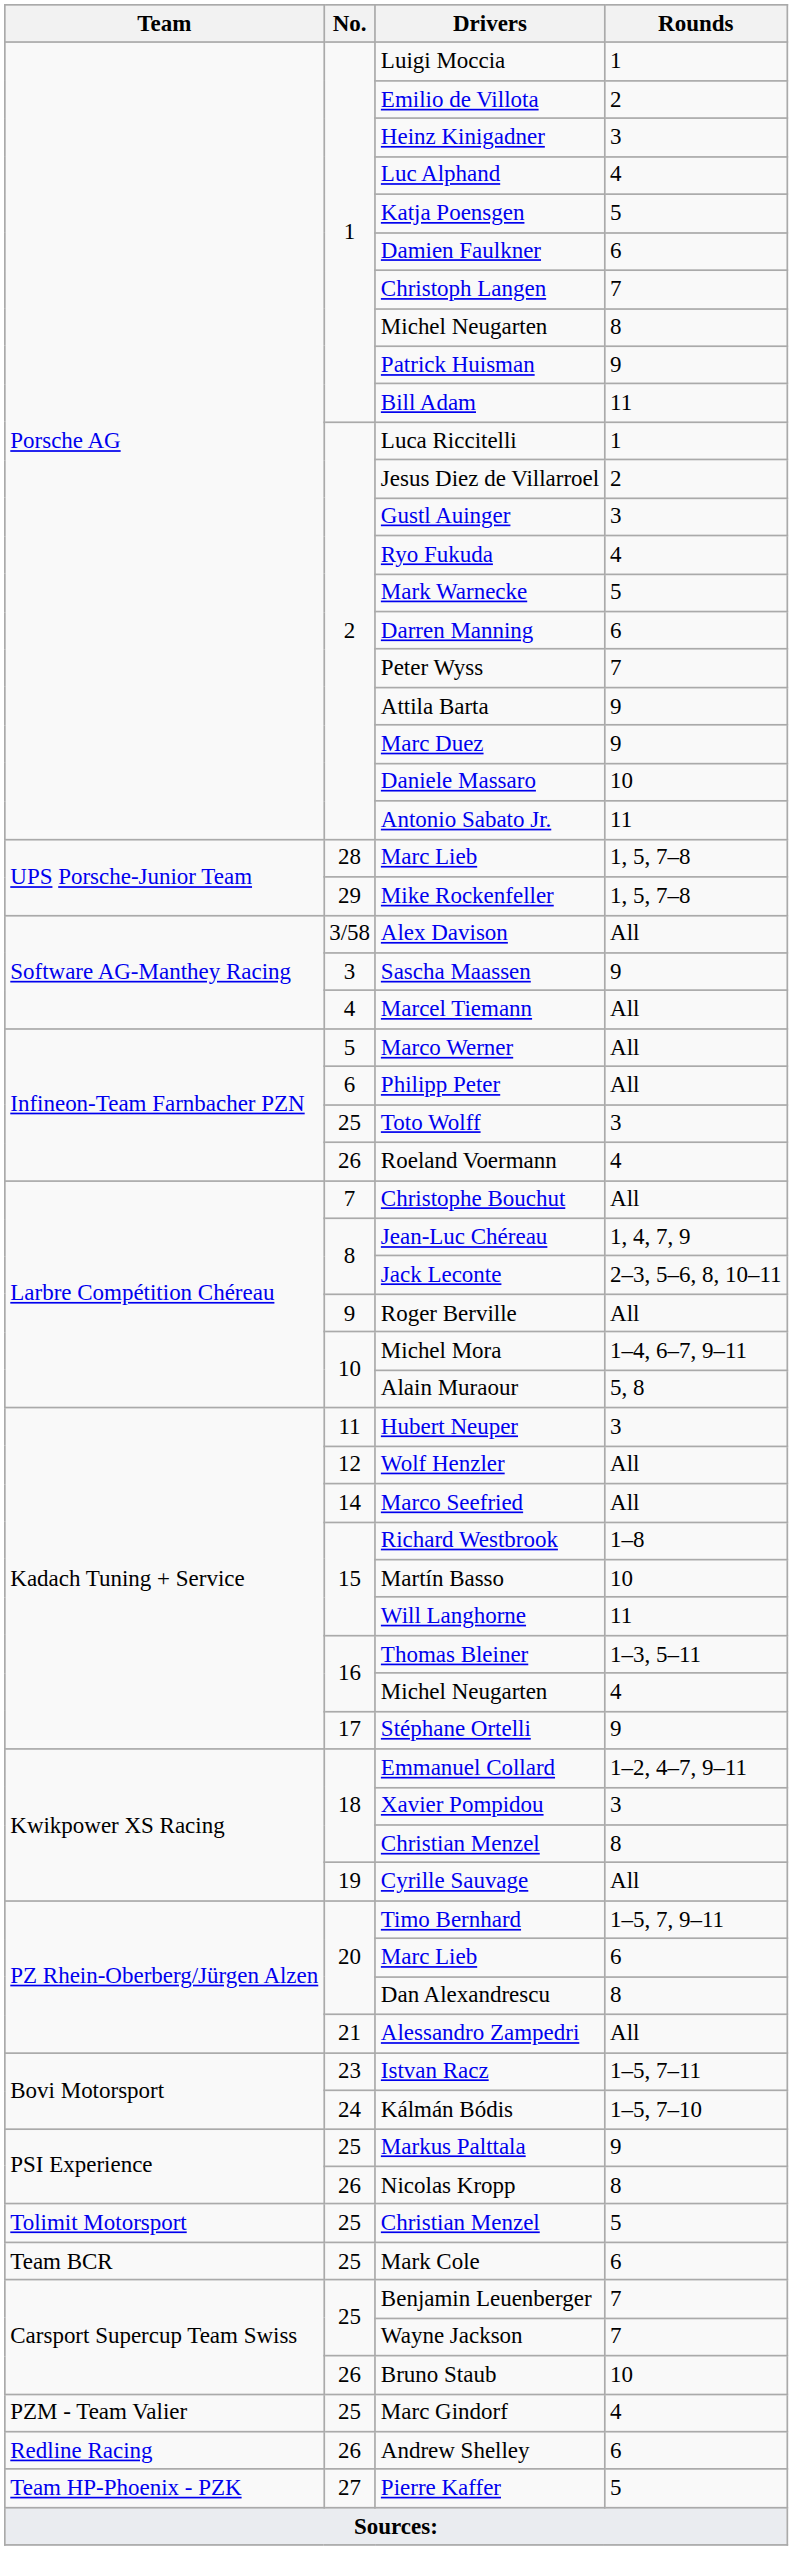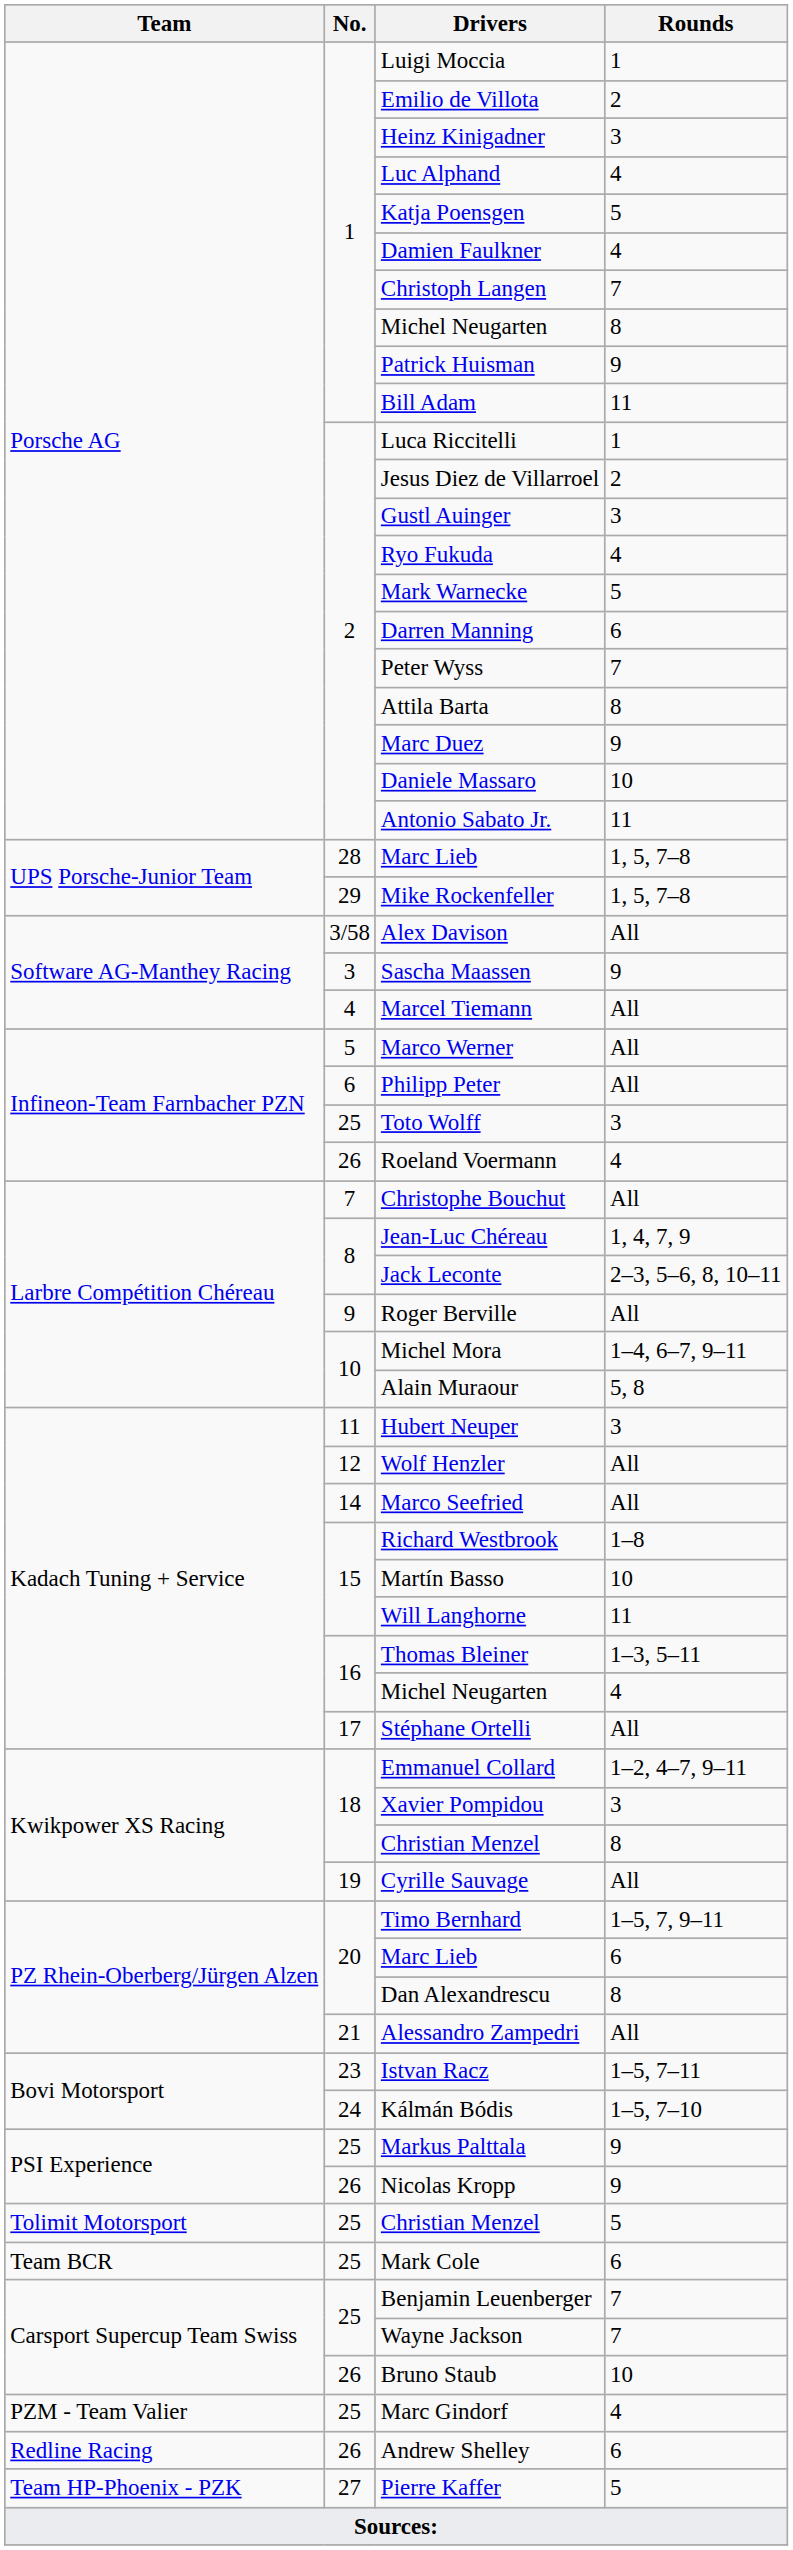 <table class="wikitable" style="font-size: 85%;">
 <tr>
 <th>Team</th>
 <th>No.</th>
 <th>Drivers</th>
 <th>Rounds</th>
 </tr>
 <tr>
 <td rowspan=21> <a href='#'>Porsche AG</a></td>
 <td rowspan=10 align="center">1</td>
 <td> Luigi Moccia</td>
 <td>1</td>
 </tr>
 <tr>
 <td> <a href='#'>Emilio de Villota</a></td>
 <td>2</td>
 </tr>
 <tr>
 <td> <a href='#'>Heinz Kinigadner</a></td>
 <td>3</td>
 </tr>
 <tr>
 <td> <a href='#'>Luc Alphand</a></td>
 <td>4</td>
 </tr>
 <tr>
 <td> <a href='#'>Katja Poensgen</a></td>
 <td>5</td>
 </tr>
 <tr>
 <td> <a href='#'>Damien Faulkner</a></td>
-<td>6</td>
+<td>4</td>
 </tr>
 <tr>
 <td> <a href='#'>Christoph Langen</a></td>
 <td>7</td>
 </tr>
 <tr>
 <td> Michel Neugarten</td>
 <td>8</td>
 </tr>
 <tr>
 <td> <a href='#'>Patrick Huisman</a></td>
 <td>9</td>
 </tr>
 <tr>
 <td> <a href='#'>Bill Adam</a></td>
 <td>11</td>
 </tr>
 <tr>
 <td rowspan=11 align="center">2</td>
 <td> Luca Riccitelli</td>
 <td>1</td>
 </tr>
 <tr>
 <td> Jesus Diez de Villarroel</td>
 <td>2</td>
 </tr>
 <tr>
 <td> <a href='#'>Gustl Auinger</a></td>
 <td>3</td>
 </tr>
 <tr>
 <td> <a href='#'>Ryo Fukuda</a></td>
 <td>4</td>
 </tr>
 <tr>
 <td> <a href='#'>Mark Warnecke</a></td>
 <td>5</td>
 </tr>
 <tr>
 <td> <a href='#'>Darren Manning</a></td>
 <td>6</td>
 </tr>
 <tr>
 <td> Peter Wyss</td>
 <td>7</td>
 </tr>
 <tr>
 <td> Attila Barta</td>
-<td>9</td>
+<td>8</td>
 </tr>
 <tr>
 <td> <a href='#'>Marc Duez</a></td>
 <td>9</td>
 </tr>
 <tr>
 <td> <a href='#'>Daniele Massaro</a></td>
 <td>10</td>
 </tr>
 <tr>
 <td> <a href='#'>Antonio Sabato Jr.</a></td>
 <td>11</td>
 </tr>
 <tr>
 <td rowspan=2> <a href='#'>UPS</a> <a href='#'>Porsche-Junior Team</a></td>
 <td align="center">28</td>
 <td> <a href='#'>Marc Lieb</a></td>
 <td>1, 5, 7–8</td>
 </tr>
 <tr>
 <td align="center">29</td>
 <td> <a href='#'>Mike Rockenfeller</a></td>
 <td>1, 5, 7–8</td>
 </tr>
 <tr>
 <td rowspan=3> <a href='#'>Software AG-Manthey Racing</a></td>
 <td align="center">3/58</td>
 <td> <a href='#'>Alex Davison</a></td>
 <td>All</td>
 </tr>
 <tr>
 <td align="center">3</td>
 <td> <a href='#'>Sascha Maassen</a></td>
 <td>9</td>
 </tr>
 <tr>
 <td align="center">4</td>
 <td> <a href='#'>Marcel Tiemann</a></td>
 <td>All</td>
 </tr>
 <tr>
 <td rowspan=4> <a href='#'>Infineon-Team Farnbacher PZN</a></td>
 <td align="center">5</td>
 <td> <a href='#'>Marco Werner</a></td>
 <td>All</td>
 </tr>
 <tr>
 <td align="center">6</td>
 <td> <a href='#'>Philipp Peter</a></td>
 <td>All</td>
 </tr>
 <tr>
 <td align="center">25</td>
 <td> <a href='#'>Toto Wolff</a></td>
 <td>3</td>
 </tr>
 <tr>
 <td align="center">26</td>
 <td> Roeland Voermann</td>
 <td>4</td>
 </tr>
 <tr>
 <td rowspan=6> <a href='#'>Larbre Compétition Chéreau</a></td>
 <td align="center">7</td>
 <td> <a href='#'>Christophe Bouchut</a></td>
 <td>All</td>
 </tr>
 <tr>
 <td rowspan=2 align="center">8</td>
 <td> <a href='#'>Jean-Luc Chéreau</a></td>
 <td>1, 4, 7, 9</td>
 </tr>
 <tr>
 <td> <a href='#'>Jack Leconte</a></td>
 <td>2–3, 5–6, 8, 10–11</td>
 </tr>
 <tr>
 <td align="center">9</td>
 <td> Roger Berville</td>
 <td>All</td>
 </tr>
 <tr>
 <td rowspan=2 align="center">10</td>
 <td> Michel Mora</td>
 <td>1–4, 6–7, 9–11</td>
 </tr>
 <tr>
 <td> Alain Muraour</td>
 <td>5, 8</td>
 </tr>
 <tr>
 <td rowspan=9> Kadach Tuning + Service</td>
 <td align="center">11</td>
 <td> <a href='#'>Hubert Neuper</a></td>
 <td>3</td>
 </tr>
 <tr>
 <td align="center">12</td>
 <td> <a href='#'>Wolf Henzler</a></td>
 <td>All</td>
 </tr>
 <tr>
 <td align="center">14</td>
 <td> <a href='#'>Marco Seefried</a></td>
 <td>All</td>
 </tr>
 <tr>
 <td rowspan=3 align="center">15</td>
 <td> <a href='#'>Richard Westbrook</a></td>
 <td>1–8</td>
 </tr>
 <tr>
 <td> Martín Basso</td>
 <td>10</td>
 </tr>
 <tr>
 <td> <a href='#'>Will Langhorne</a></td>
 <td>11</td>
 </tr>
 <tr>
 <td rowspan=2 align="center">16</td>
 <td> <a href='#'>Thomas Bleiner</a></td>
 <td>1–3, 5–11</td>
 </tr>
 <tr>
 <td> Michel Neugarten</td>
 <td>4</td>
 </tr>
 <tr>
 <td align="center">17</td>
 <td> <a href='#'>Stéphane Ortelli</a></td>
-<td>9</td>
+<td>All</td>
 </tr>
 <tr>
 <td rowspan=4> Kwikpower XS Racing</td>
 <td rowspan=3 align="center">18</td>
 <td> <a href='#'>Emmanuel Collard</a></td>
 <td>1–2, 4–7, 9–11</td>
 </tr>
 <tr>
 <td> <a href='#'>Xavier Pompidou</a></td>
 <td>3</td>
 </tr>
 <tr>
 <td> <a href='#'>Christian Menzel</a></td>
 <td>8</td>
 </tr>
 <tr>
 <td align="center">19</td>
 <td> <a href='#'>Cyrille Sauvage</a></td>
 <td>All</td>
 </tr>
 <tr>
 <td rowspan=4> <a href='#'>PZ Rhein-Oberberg/Jürgen Alzen</a></td>
 <td rowspan=3 align="center">20</td>
 <td> <a href='#'>Timo Bernhard</a></td>
 <td>1–5, 7, 9–11</td>
 </tr>
 <tr>
 <td> <a href='#'>Marc Lieb</a></td>
 <td>6</td>
 </tr>
 <tr>
 <td> Dan Alexandrescu</td>
 <td>8</td>
 </tr>
 <tr>
 <td align="center">21</td>
 <td> <a href='#'>Alessandro Zampedri</a></td>
 <td>All</td>
 </tr>
 <tr>
 <td rowspan=2> Bovi Motorsport</td>
 <td align="center">23</td>
 <td> <a href='#'>Istvan Racz</a></td>
 <td>1–5, 7–11</td>
 </tr>
 <tr>
 <td align="center">24</td>
 <td> Kálmán Bódis</td>
 <td>1–5, 7–10</td>
 </tr>
 <tr>
 <td rowspan=2> PSI Experience</td>
 <td align="center">25</td>
 <td> <a href='#'>Markus Palttala</a></td>
 <td>9</td>
 </tr>
 <tr>
 <td align="center">26</td>
 <td> Nicolas Kropp</td>
-<td>8</td>
+<td>9</td>
 </tr>
 <tr>
 <td rowspan=1> <a href='#'>Tolimit Motorsport</a></td>
 <td align="center">25</td>
 <td> <a href='#'>Christian Menzel</a></td>
 <td>5</td>
 </tr>
 <tr>
 <td rowspan=1> Team BCR</td>
 <td align="center">25</td>
 <td> Mark Cole</td>
 <td>6</td>
 </tr>
 <tr>
 <td rowspan=3> Carsport Supercup Team Swiss</td>
 <td rowspan=2 align="center">25</td>
 <td> Benjamin Leuenberger</td>
 <td>7</td>
 </tr>
 <tr>
 <td> Wayne Jackson</td>
 <td>7</td>
 </tr>
 <tr>
 <td align="center">26</td>
 <td> Bruno Staub</td>
 <td>10</td>
 </tr>
 <tr>
 <td rowspan=1> PZM - Team Valier</td>
 <td align="center">25</td>
 <td> Marc Gindorf</td>
 <td>4</td>
 </tr>
 <tr>
 <td rowspan=1> <a href='#'>Redline Racing</a></td>
 <td align="center">26</td>
 <td> Andrew Shelley</td>
 <td>6</td>
 </tr>
 <tr>
 <td rowspan=1> <a href='#'>Team HP-Phoenix - PZK</a></td>
 <td align="center">27</td>
 <td> <a href='#'>Pierre Kaffer</a></td>
 <td>5</td>
 </tr>
 <tr class="sortbottom">
 <td colspan="4" style="background-color:#EAECF0;text-align:center"><strong>Sources:</strong></td>
 </tr>
 </table>
